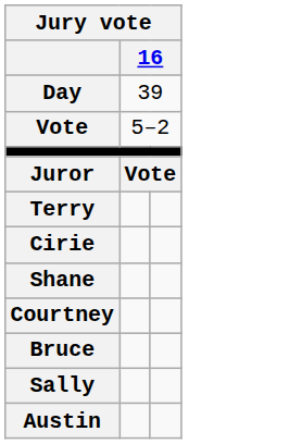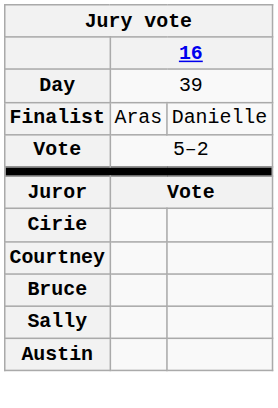 <table class="wikitable" style="text-align:center">
 <tr>
 <th colspan=3>Jury vote</th>
 </tr>
 <tr>
 <th></th>
 <th colspan="2"><a href='#'>16</a></th>
 </tr>
 <tr>
 <th>Day</th>
 <td colspan="2">39</td>
 </tr>
 <tr>
+<th>Finalist</th>
+<td>Aras</td>
+<td>Danielle</td>
+</tr>
+<tr>
 <th>Vote</th>
 <td colspan=2>5–2</td>
 </tr>
 <tr>
 <td colspan=3 bgcolor=black></td>
 </tr>
 <tr>
 <th>Juror</th>
 <th colspan=2>Vote</th>
 </tr>
 <tr>
-<th>Terry</th>
-<td></td>
-<td></td>
-</tr>
-<tr>
 <th>Cirie</th>
-<td></td>
-<td></td>
-</tr>
-<tr>
-<th>Shane</th>
 <td></td>
 <td></td>
 </tr>
 <tr>
 <th>Courtney</th>
 <td></td>
 <td></td>
 </tr>
 <tr>
 <th>Bruce</th>
 <td></td>
 <td></td>
 </tr>
 <tr>
 <th>Sally</th>
 <td></td>
 <td></td>
 </tr>
 <tr>
 <th>Austin</th>
 <td></td>
 <td></td>
 </tr>
 </table>
